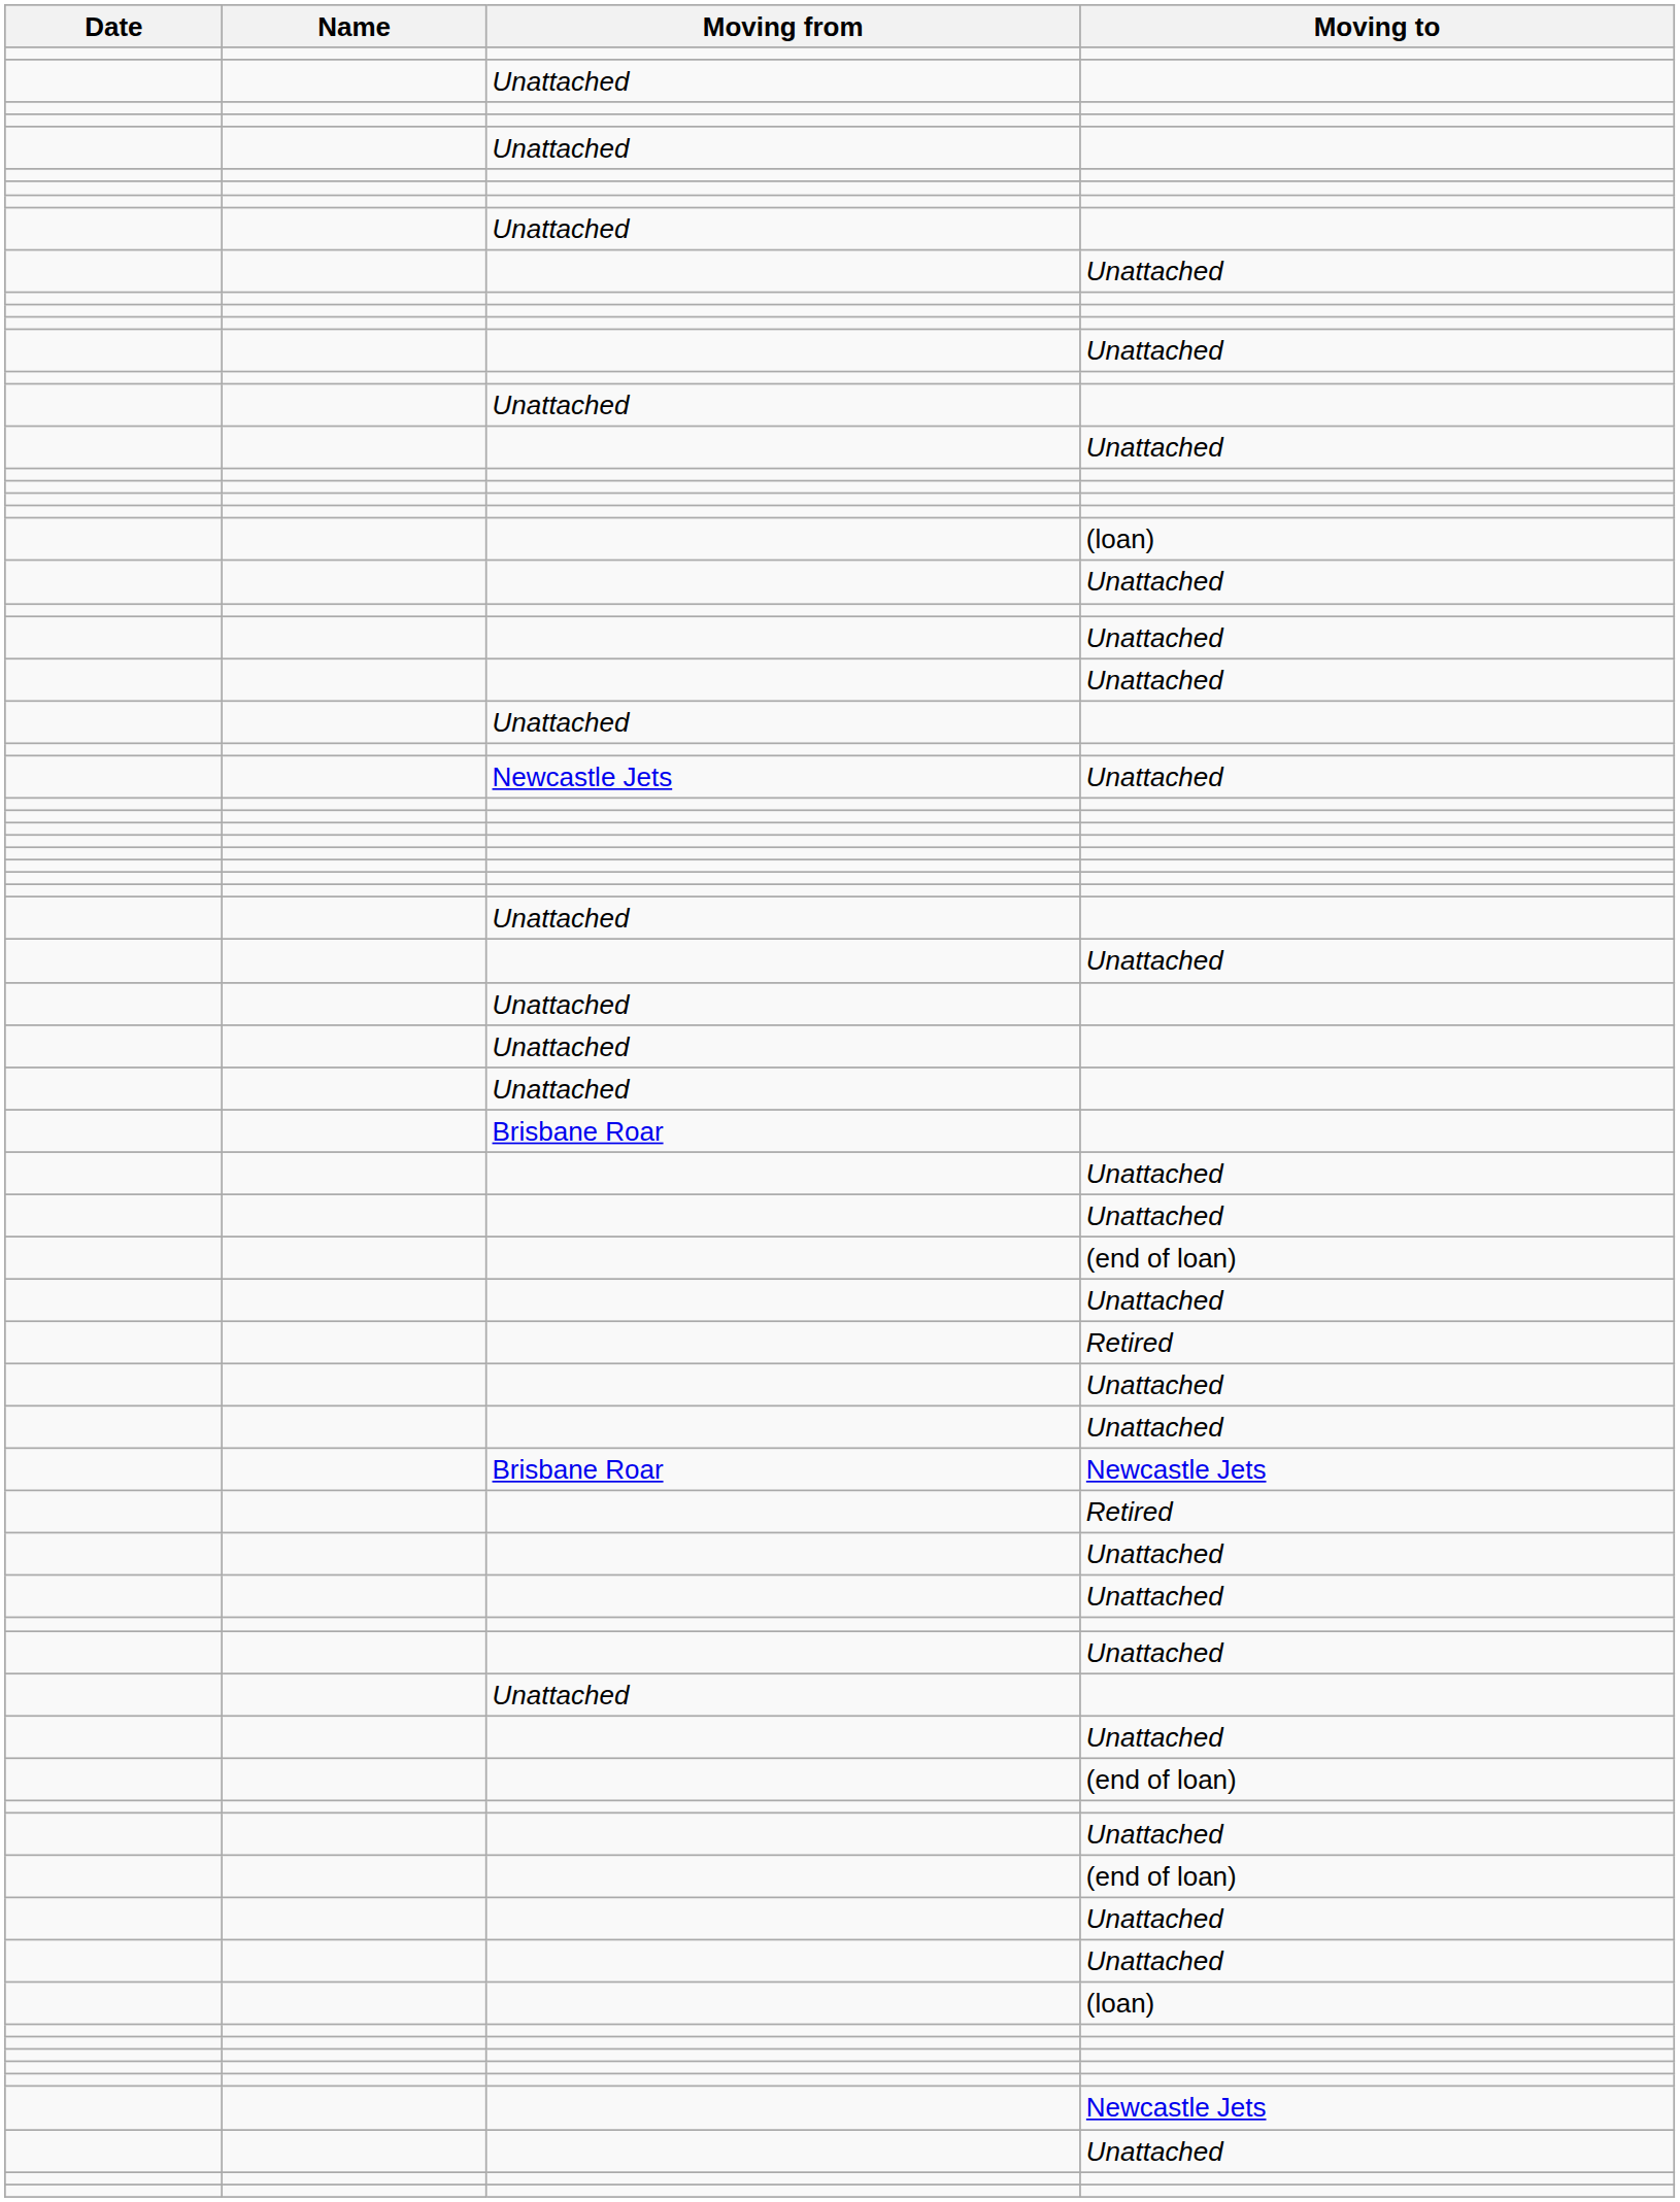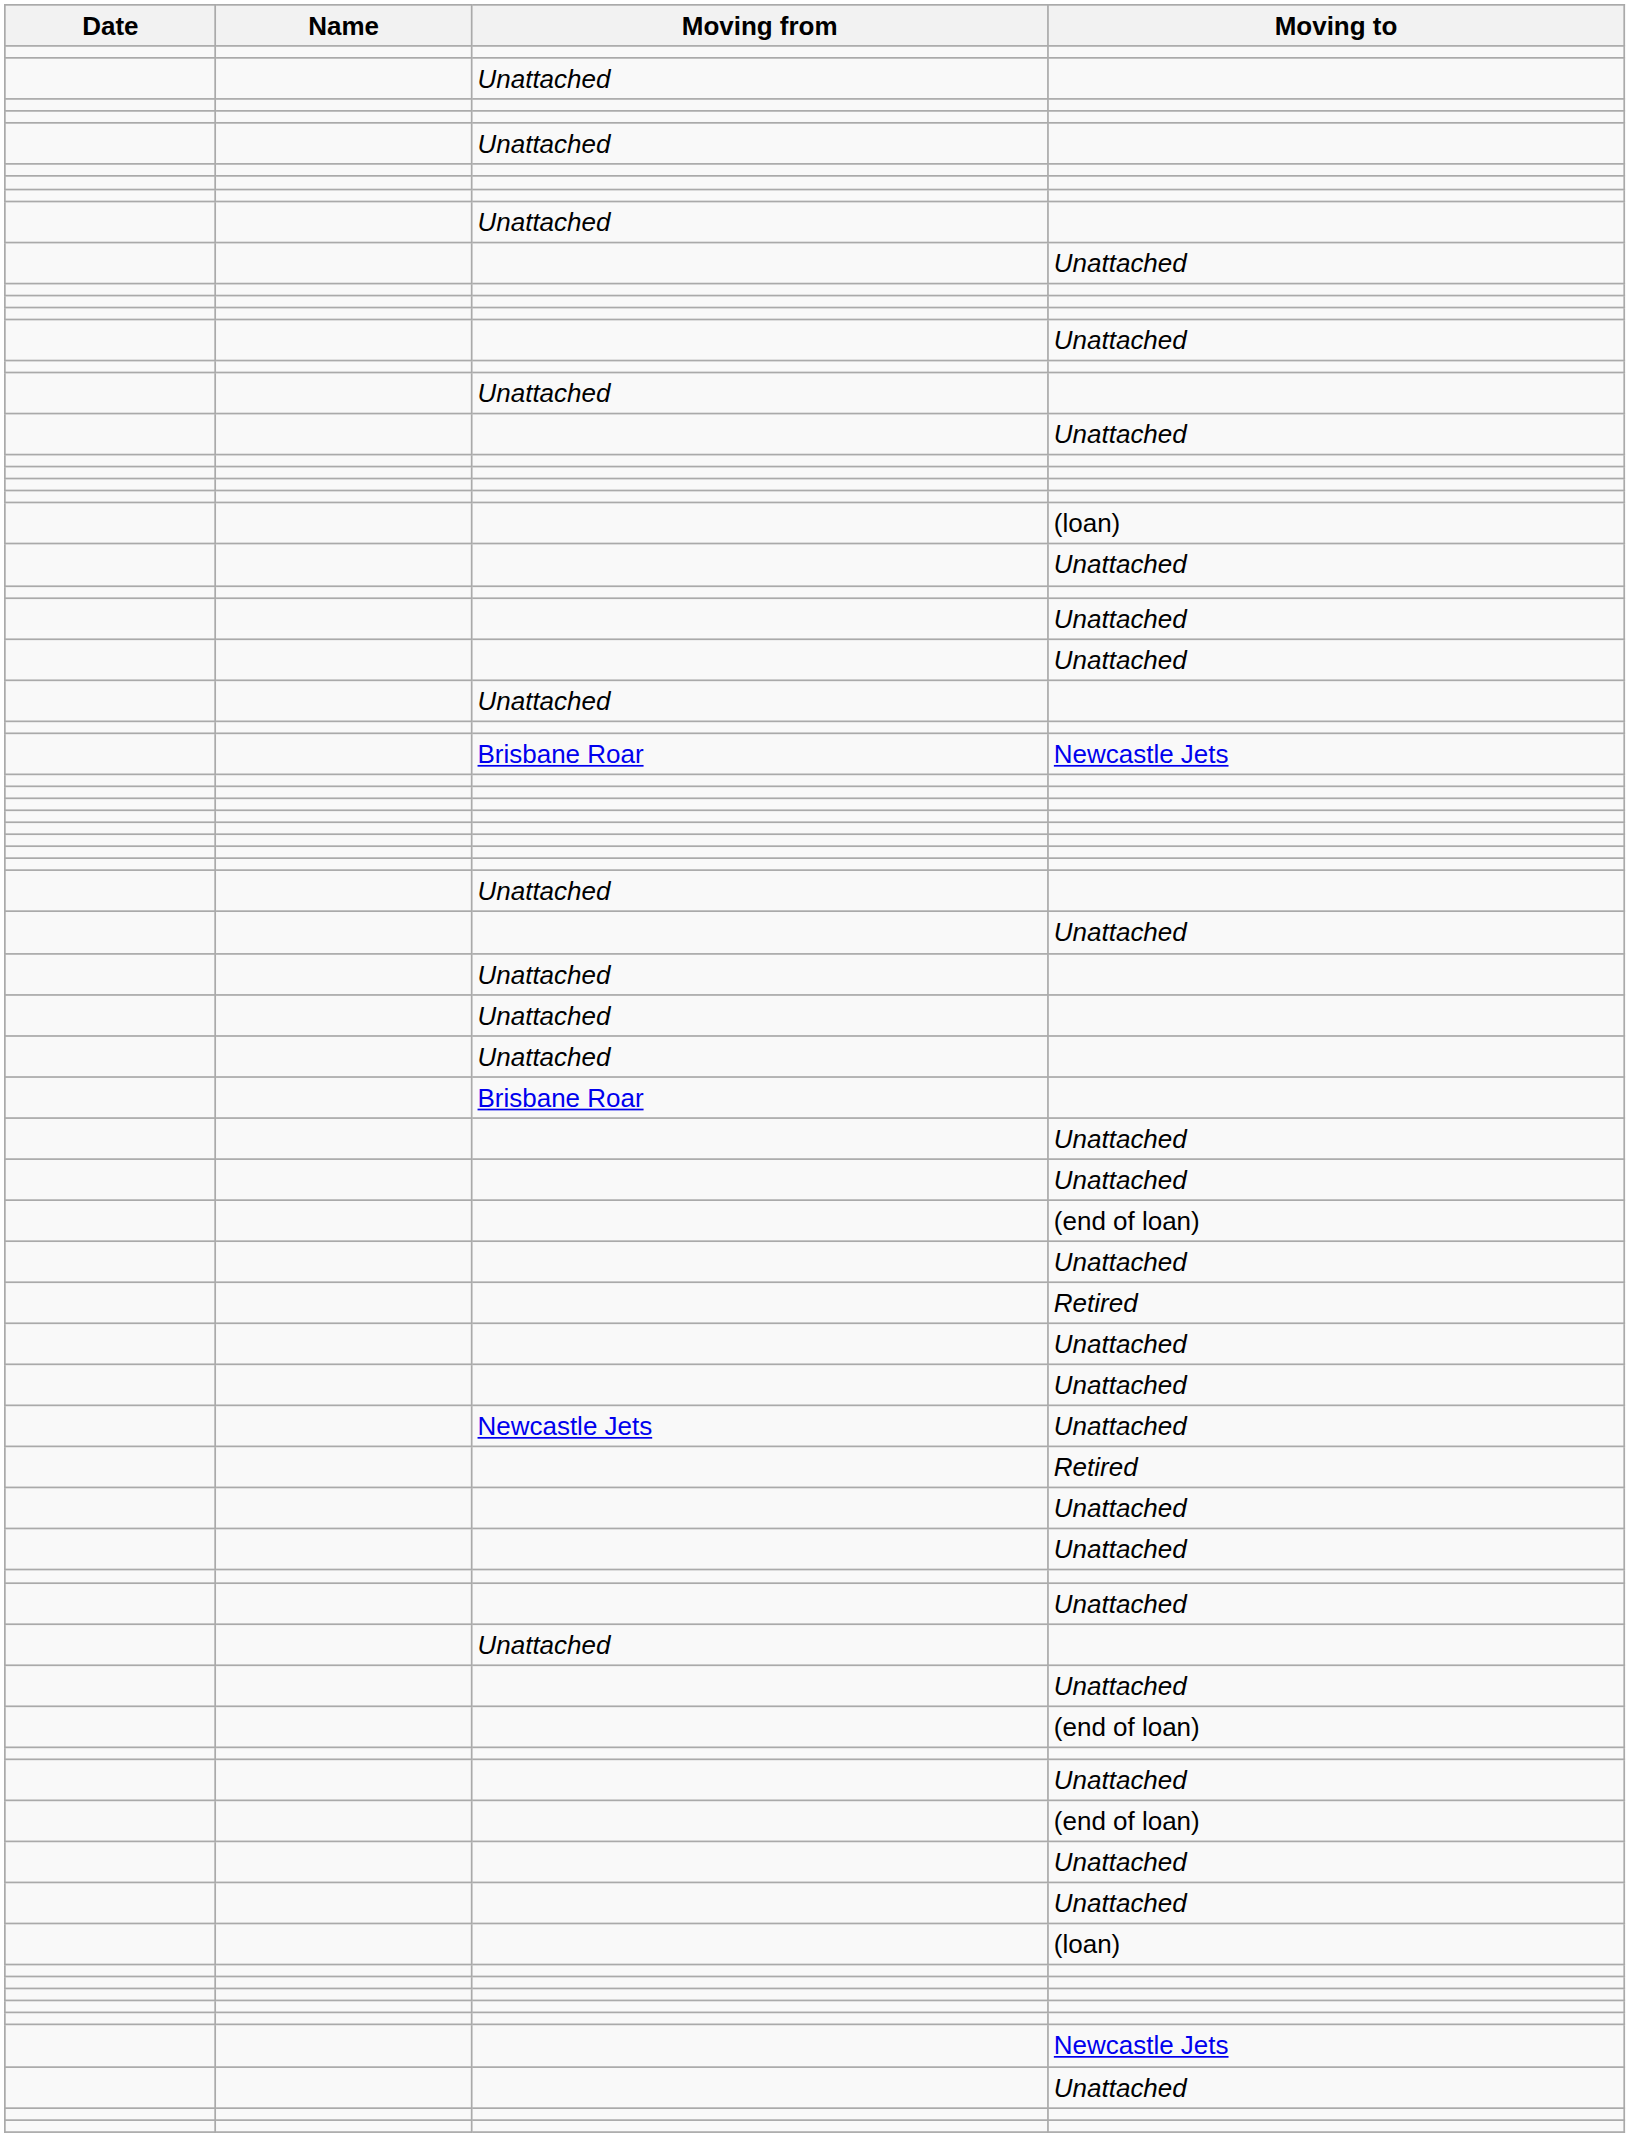 <table class="wikitable sortable" style="width:75%; font-size:95%; ">
 <tr>
 <th>Date</th>
 <th>Name</th>
 <th>Moving from</th>
 <th>Moving to</th>
 </tr>
 <tr>
 <td></td>
 <td></td>
 <td></td>
 <td></td>
 </tr>
 <tr>
 <td></td>
 <td></td>
 <td><em>Unattached</em></td>
 <td></td>
 </tr>
 <tr>
 <td></td>
 <td></td>
 <td></td>
 <td></td>
 </tr>
 <tr>
 <td></td>
 <td></td>
 <td></td>
 <td></td>
 </tr>
 <tr>
 <td></td>
 <td></td>
 <td><em>Unattached</em></td>
 <td></td>
 </tr>
 <tr>
 <td></td>
 <td></td>
 <td></td>
 <td></td>
 </tr>
 <tr>
 <td></td>
 <td></td>
 <td></td>
 <td></td>
 </tr>
 <tr>
 <td></td>
 <td></td>
 <td></td>
 <td></td>
 </tr>
 <tr>
 <td></td>
 <td></td>
 <td><em>Unattached</em></td>
 <td></td>
 </tr>
 <tr>
 <td></td>
 <td></td>
 <td></td>
 <td><em>Unattached</em></td>
 </tr>
 <tr>
 <td></td>
 <td></td>
 <td></td>
 <td></td>
 </tr>
 <tr>
 <td></td>
 <td></td>
 <td></td>
 <td></td>
 </tr>
 <tr>
 <td></td>
 <td></td>
 <td></td>
 <td></td>
 </tr>
 <tr>
 <td></td>
 <td></td>
 <td></td>
 <td><em>Unattached</em></td>
 </tr>
 <tr>
 <td></td>
 <td></td>
 <td></td>
 <td></td>
 </tr>
 <tr>
 <td></td>
 <td></td>
 <td><em>Unattached</em></td>
 <td></td>
 </tr>
 <tr>
 <td></td>
 <td></td>
 <td></td>
 <td><em>Unattached</em></td>
 </tr>
 <tr>
 <td></td>
 <td></td>
 <td></td>
 <td></td>
 </tr>
 <tr>
 <td></td>
 <td></td>
 <td></td>
 <td></td>
 </tr>
 <tr>
 <td></td>
 <td></td>
 <td></td>
 <td></td>
 </tr>
 <tr>
 <td></td>
 <td></td>
 <td></td>
 <td></td>
 </tr>
 <tr>
 <td></td>
 <td></td>
 <td></td>
 <td> (loan)</td>
 </tr>
 <tr>
 <td></td>
 <td></td>
 <td></td>
 <td><em>Unattached</em></td>
 </tr>
 <tr>
 <td></td>
 <td></td>
 <td></td>
 <td></td>
 </tr>
 <tr>
 <td></td>
 <td></td>
 <td></td>
 <td><em>Unattached</em></td>
 </tr>
 <tr>
 <td></td>
 <td></td>
 <td></td>
 <td><em>Unattached</em></td>
 </tr>
 <tr>
 <td></td>
 <td></td>
 <td><em>Unattached</em></td>
 <td></td>
 </tr>
 <tr>
 <td></td>
 <td></td>
 <td></td>
 <td></td>
 </tr>
 <tr>
 <td></td>
 <td></td>
+<td><a href='#'>Brisbane Roar</a></td>
 <td><a href='#'>Newcastle Jets</a></td>
-<td><em>Unattached</em></td>
 </tr>
 <tr>
 <td></td>
 <td></td>
 <td></td>
 <td></td>
 </tr>
 <tr>
 <td></td>
 <td></td>
 <td></td>
 <td></td>
 </tr>
 <tr>
 <td></td>
 <td></td>
 <td></td>
 <td></td>
 </tr>
 <tr>
 <td></td>
 <td></td>
 <td></td>
 <td></td>
 </tr>
 <tr>
 <td></td>
 <td></td>
 <td></td>
 <td></td>
 </tr>
 <tr>
 <td></td>
 <td></td>
 <td></td>
 <td></td>
 </tr>
 <tr>
 <td></td>
 <td></td>
 <td></td>
 <td></td>
 </tr>
 <tr>
 <td></td>
 <td></td>
 <td></td>
 <td></td>
 </tr>
 <tr>
 <td></td>
 <td></td>
 <td><em>Unattached</em></td>
 <td></td>
 </tr>
 <tr>
 <td></td>
 <td></td>
 <td></td>
 <td><em>Unattached</em></td>
 </tr>
 <tr>
 <td></td>
 <td></td>
 <td><em>Unattached</em></td>
 <td></td>
 </tr>
 <tr>
 <td></td>
 <td></td>
 <td><em>Unattached</em></td>
 <td></td>
 </tr>
 <tr>
 <td></td>
 <td></td>
 <td><em>Unattached</em></td>
 <td></td>
 </tr>
 <tr>
 <td></td>
 <td></td>
 <td><a href='#'>Brisbane Roar</a></td>
 <td></td>
 </tr>
 <tr>
 <td></td>
 <td></td>
 <td></td>
 <td><em>Unattached</em></td>
 </tr>
 <tr>
 <td></td>
 <td></td>
 <td></td>
 <td><em>Unattached</em></td>
 </tr>
 <tr>
 <td></td>
 <td></td>
 <td></td>
 <td> (end of loan)</td>
 </tr>
 <tr>
 <td></td>
 <td></td>
 <td></td>
 <td><em>Unattached</em></td>
 </tr>
 <tr>
 <td></td>
 <td></td>
 <td></td>
 <td><em>Retired</em></td>
 </tr>
 <tr>
 <td></td>
 <td></td>
 <td></td>
 <td><em>Unattached</em></td>
 </tr>
 <tr>
 <td></td>
 <td></td>
 <td></td>
 <td><em>Unattached</em></td>
 </tr>
 <tr>
 <td></td>
 <td></td>
-<td><a href='#'>Brisbane Roar</a></td>
 <td><a href='#'>Newcastle Jets</a></td>
+<td><em>Unattached</em></td>
 </tr>
 <tr>
 <td></td>
 <td></td>
 <td></td>
 <td><em>Retired</em></td>
 </tr>
 <tr>
 <td></td>
 <td></td>
 <td></td>
 <td><em>Unattached</em></td>
 </tr>
 <tr>
 <td></td>
 <td></td>
 <td></td>
 <td><em>Unattached</em></td>
 </tr>
 <tr>
 <td></td>
 <td></td>
 <td></td>
 <td></td>
 </tr>
 <tr>
 <td></td>
 <td></td>
 <td></td>
 <td><em>Unattached</em></td>
 </tr>
 <tr>
 <td></td>
 <td></td>
 <td><em>Unattached</em></td>
 <td></td>
 </tr>
 <tr>
 <td></td>
 <td></td>
 <td></td>
 <td><em>Unattached</em></td>
 </tr>
 <tr>
 <td></td>
 <td></td>
 <td></td>
 <td> (end of loan)</td>
 </tr>
 <tr>
 <td></td>
 <td></td>
 <td></td>
 <td></td>
 </tr>
 <tr>
 <td></td>
 <td></td>
 <td></td>
 <td><em>Unattached</em></td>
 </tr>
 <tr>
 <td></td>
 <td></td>
 <td></td>
 <td> (end of loan)</td>
 </tr>
 <tr>
 <td></td>
 <td></td>
 <td></td>
 <td><em>Unattached</em></td>
 </tr>
 <tr>
 <td></td>
 <td></td>
 <td></td>
 <td><em>Unattached</em></td>
 </tr>
 <tr>
 <td></td>
 <td></td>
 <td></td>
 <td> (loan)</td>
 </tr>
 <tr>
 <td></td>
 <td></td>
 <td></td>
 <td></td>
 </tr>
 <tr>
 <td></td>
 <td></td>
 <td></td>
 <td></td>
 </tr>
 <tr>
 <td></td>
 <td></td>
 <td></td>
 <td></td>
 </tr>
 <tr>
 <td></td>
 <td></td>
 <td></td>
 <td></td>
 </tr>
 <tr>
 <td></td>
 <td></td>
 <td></td>
 <td></td>
 </tr>
 <tr>
 <td></td>
 <td></td>
 <td></td>
 <td><a href='#'>Newcastle Jets</a></td>
 </tr>
 <tr>
 <td></td>
 <td></td>
 <td></td>
 <td><em>Unattached</em></td>
 </tr>
 <tr>
 <td></td>
 <td></td>
 <td></td>
 <td></td>
 </tr>
 <tr>
 <td></td>
 <td></td>
 <td></td>
 <td></td>
 </tr>
 </table>
